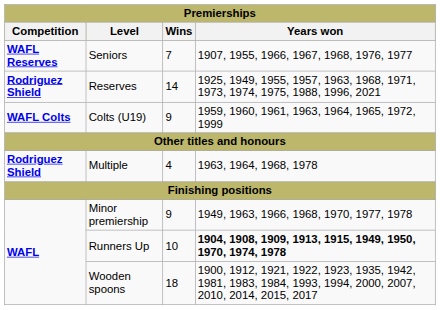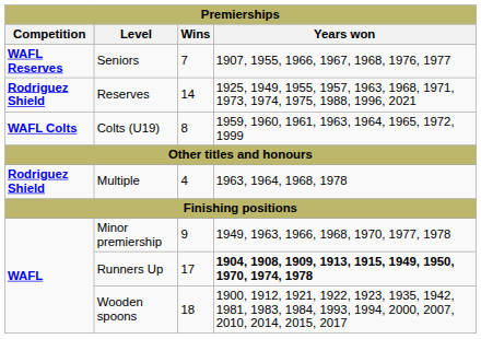 <table class="wikitable">
 <tr>
 <td colspan="4" style="background:#bdb76b;" align="center"><strong>Premierships</strong></td>
 </tr>
 <tr style="background:#bdb76b;">
 <th>Competition</th>
 <th>Level</th>
 <th>Wins</th>
 <th>Years won</th>
 </tr>
 <tr>
 <td><strong><a href='#'>WAFL Reserves</a></strong></td>
 <td>Seniors</td>
 <td>7</td>
 <td>1907, 1955, 1966, 1967, 1968, 1976, 1977</td>
 </tr>
 <tr>
 <td><strong><a href='#'>Rodriguez Shield</a></strong></td>
 <td>Reserves</td>
 <td>14</td>
 <td>1925, 1949, 1955, 1957, 1963, 1968, 1971, 1973, 1974, 1975, 1988, 1996, 2021</td>
 </tr>
 <tr>
 <td><strong><a href='#'>WAFL Colts</a></strong></td>
 <td>Colts (U19)</td>
-<td>9</td>
+<td>8</td>
 <td>1959, 1960, 1961, 1963, 1964, 1965, 1972, 1999</td>
 </tr>
 <tr>
 <td colspan="4" style="background:#bdb76b;" align="center"><strong>Other titles and honours</strong></td>
 </tr>
 <tr>
 <td><strong><a href='#'>Rodriguez Shield</a></strong></td>
 <td>Multiple</td>
 <td>4</td>
 <td>1963, 1964, 1968, 1978</td>
 </tr>
 <tr>
 <td colspan="4" style="background:#bdb76b;" align="center"><strong>Finishing positions</strong></td>
 </tr>
 <tr>
 <td rowspan=3 scope="row" style="text-align: left"><strong><a href='#'>WAFL</a></strong></td>
 <td>Minor premiership</td>
 <td>9</td>
 <td>1949, 1963, 1966, 1968, 1970, 1977, 1978</td>
 </tr>
 <tr>
 <td>Runners Up</td>
-<td>10</td>
+<td>17</td>
 <td><strong>1904, 1908, 1909, 1913, 1915, 1949, 1950, 1970, 1974, 1978</strong></td>
 </tr>
 <tr>
 <td>Wooden spoons</td>
 <td>18</td>
 <td>1900, 1912, 1921, 1922, 1923, 1935, 1942, 1981, 1983, 1984, 1993, 1994, 2000, 2007, 2010, 2014, 2015, 2017</td>
 </tr>
 </table>
